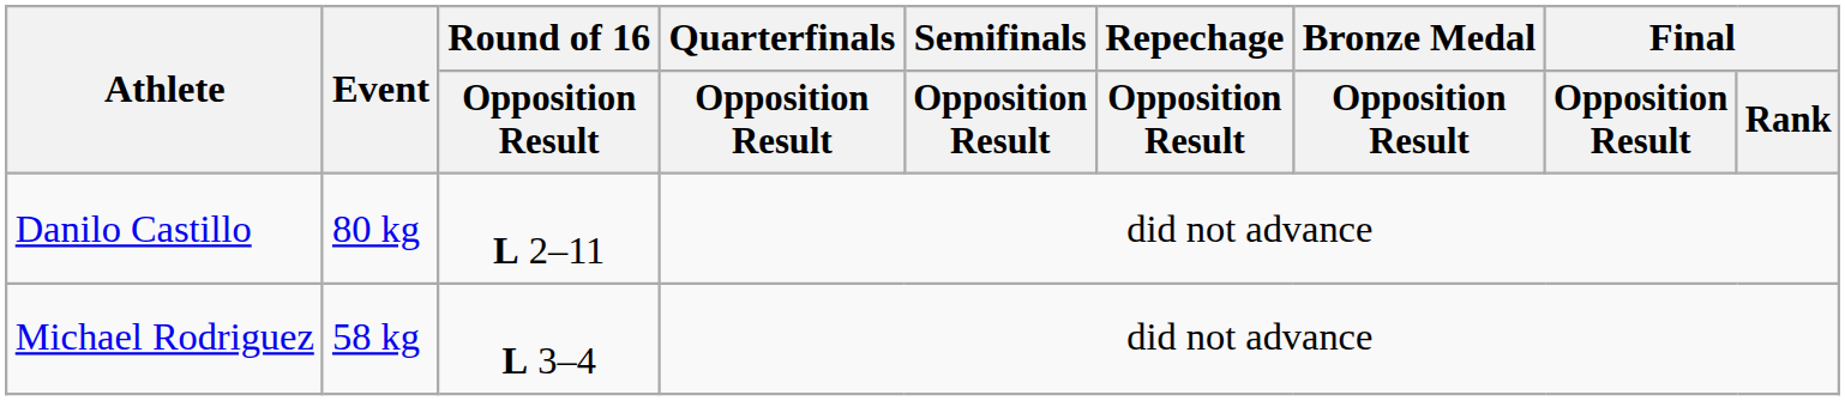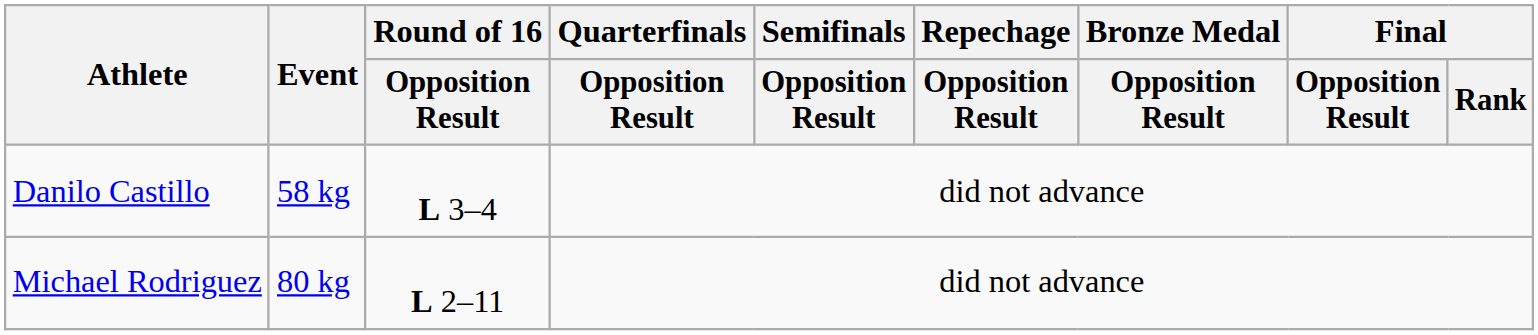 <table class="wikitable" style="font-size:90%">
 <tr>
 <th rowspan=2>Athlete</th>
 <th rowspan=2>Event</th>
 <th>Round of 16</th>
 <th>Quarterfinals</th>
 <th>Semifinals</th>
 <th>Repechage</th>
 <th>Bronze Medal</th>
 <th colspan=2>Final</th>
 </tr>
 <tr style="font-size:95%">
 <th>Opposition<br>Result</th>
 <th>Opposition<br>Result</th>
 <th>Opposition<br>Result</th>
 <th>Opposition<br>Result</th>
 <th>Opposition<br>Result</th>
 <th>Opposition<br>Result</th>
 <th>Rank</th>
 </tr>
 <tr align=center>
 <td align=left><a href='#'>Danilo Castillo</a></td>
+<td align=left><a href='#'>58 kg</a></td>
+<td><br><strong>L</strong> 3–4</td>
+<td colspan=6>did not advance</td>
+</tr>
+<tr align=center>
+<td align=left><a href='#'>Michael Rodriguez</a></td>
 <td align=left><a href='#'>80 kg</a></td>
 <td><br><strong>L</strong> 2–11</td>
 <td colspan=6>did not advance</td>
 </tr>
-<tr align=center>
-<td align=left><a href='#'>Michael Rodriguez</a></td>
-<td align=left><a href='#'>58 kg</a></td>
-<td><br><strong>L</strong> 3–4</td>
-<td colspan=6>did not advance</td>
-</tr>
 </table>
